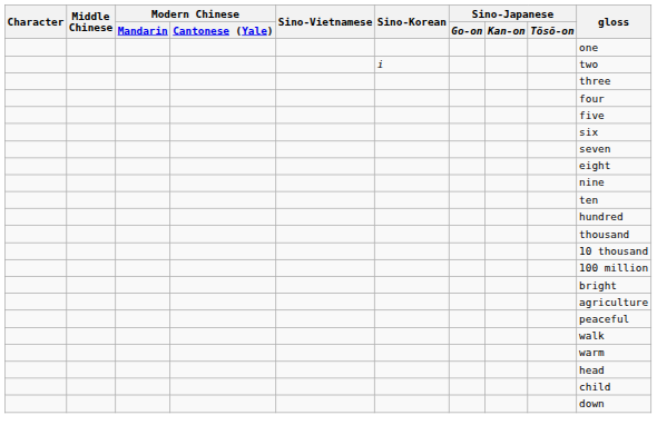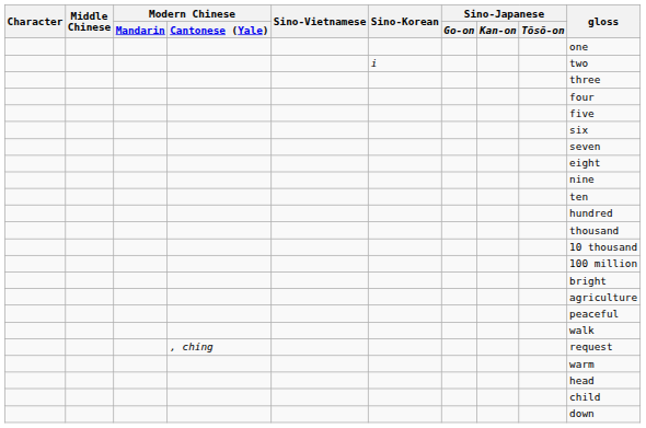 <table class="wikitable mw-collapsible">
 <tr>
 <th rowspan="2">Character</th>
 <th rowspan="2">Middle<br>Chinese</th>
 <th colspan="2">Modern Chinese</th>
 <th rowspan="2">Sino-Vietnamese</th>
 <th rowspan="2">Sino-Korean</th>
 <th colspan="3">Sino-Japanese</th>
 <th rowspan="2">gloss</th>
 </tr>
 <tr>
 <th><a href='#'>Mandarin</a></th>
 <th><a href='#'>Cantonese</a> (<a href='#'>Yale</a>)</th>
 <th><em>Go-on</em></th>
 <th><em>Kan-on</em></th>
 <th><em>Tōsō-on</em></th>
 </tr>
 <tr>
 <td></td>
 <td></td>
 <td></td>
 <td></td>
 <td></td>
 <td></td>
 <td></td>
 <td></td>
 <td></td>
 <td>one</td>
 </tr>
 <tr>
 <td></td>
 <td></td>
 <td></td>
 <td></td>
 <td></td>
 <td><em>i</em></td>
 <td></td>
 <td></td>
 <td></td>
 <td>two</td>
 </tr>
 <tr>
 <td></td>
 <td></td>
 <td></td>
 <td></td>
 <td></td>
 <td></td>
 <td></td>
 <td></td>
 <td></td>
 <td>three</td>
 </tr>
 <tr>
 <td></td>
 <td></td>
 <td></td>
 <td></td>
 <td></td>
 <td></td>
 <td></td>
 <td></td>
 <td></td>
 <td>four</td>
 </tr>
 <tr>
 <td></td>
 <td></td>
 <td></td>
 <td></td>
 <td></td>
 <td></td>
 <td></td>
 <td></td>
 <td></td>
 <td>five</td>
 </tr>
 <tr>
 <td></td>
 <td></td>
 <td></td>
 <td></td>
 <td></td>
 <td></td>
 <td></td>
 <td></td>
 <td></td>
 <td>six</td>
 </tr>
 <tr>
 <td></td>
 <td></td>
 <td></td>
 <td></td>
 <td></td>
 <td></td>
 <td></td>
 <td></td>
 <td></td>
 <td>seven</td>
 </tr>
 <tr>
 <td></td>
 <td></td>
 <td></td>
 <td></td>
 <td></td>
 <td></td>
 <td></td>
 <td></td>
 <td></td>
 <td>eight</td>
 </tr>
 <tr>
 <td></td>
 <td></td>
 <td></td>
 <td></td>
 <td></td>
 <td></td>
 <td></td>
 <td></td>
 <td></td>
 <td>nine</td>
 </tr>
 <tr>
 <td></td>
 <td></td>
 <td></td>
 <td></td>
 <td></td>
 <td></td>
 <td></td>
 <td></td>
 <td></td>
 <td>ten</td>
 </tr>
 <tr>
 <td></td>
 <td></td>
 <td></td>
 <td></td>
 <td></td>
 <td></td>
 <td></td>
 <td></td>
 <td></td>
 <td>hundred</td>
 </tr>
 <tr>
 <td></td>
 <td></td>
 <td></td>
 <td></td>
 <td></td>
 <td></td>
 <td></td>
 <td></td>
 <td></td>
 <td>thousand</td>
 </tr>
 <tr>
 <td></td>
 <td></td>
 <td></td>
 <td></td>
 <td></td>
 <td></td>
 <td></td>
 <td></td>
 <td></td>
 <td>10 thousand</td>
 </tr>
 <tr>
 <td></td>
 <td></td>
 <td></td>
 <td></td>
 <td></td>
 <td></td>
 <td></td>
 <td></td>
 <td></td>
 <td>100 million</td>
 </tr>
 <tr>
 <td></td>
 <td></td>
 <td></td>
 <td></td>
 <td></td>
 <td></td>
 <td></td>
 <td></td>
 <td></td>
 <td>bright</td>
 </tr>
 <tr>
 <td></td>
 <td></td>
 <td></td>
 <td></td>
 <td></td>
 <td></td>
 <td></td>
 <td></td>
 <td></td>
 <td>agriculture</td>
 </tr>
 <tr>
 <td></td>
 <td></td>
 <td></td>
 <td></td>
 <td></td>
 <td></td>
 <td></td>
 <td></td>
 <td></td>
 <td>peaceful</td>
 </tr>
 <tr>
 <td></td>
 <td></td>
 <td></td>
 <td></td>
 <td></td>
 <td></td>
 <td></td>
 <td></td>
 <td></td>
 <td>walk</td>
 </tr>
 <tr>
 <td></td>
 <td></td>
 <td></td>
+<td><em>, chíng</em></td>
+<td></td>
+<td></td>
+<td></td>
+<td></td>
+<td></td>
+<td>request</td>
+</tr>
+<tr>
+<td></td>
+<td></td>
+<td></td>
 <td></td>
 <td></td>
 <td></td>
 <td></td>
 <td></td>
 <td></td>
 <td>warm</td>
 </tr>
 <tr>
 <td></td>
 <td></td>
 <td></td>
 <td></td>
 <td></td>
 <td></td>
 <td></td>
 <td></td>
 <td></td>
 <td>head</td>
 </tr>
 <tr>
 <td></td>
 <td></td>
 <td></td>
 <td></td>
 <td></td>
 <td></td>
 <td></td>
 <td></td>
 <td></td>
 <td>child</td>
 </tr>
 <tr>
 <td></td>
 <td></td>
 <td></td>
 <td></td>
 <td></td>
 <td></td>
 <td></td>
 <td></td>
 <td></td>
 <td>down</td>
 </tr>
 </table>
